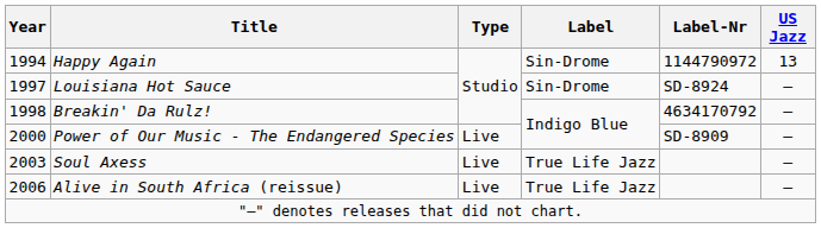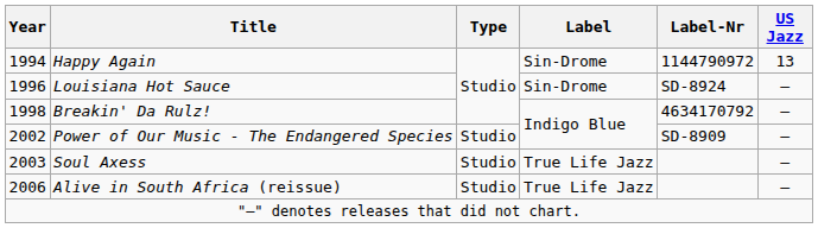 <table class="wikitable">
 <tr>
 <th>Year</th>
 <th>Title</th>
 <th>Type</th>
 <th>Label</th>
 <th>Label-Nr</th>
 <th style="width:40px;"><a href='#'>US Jazz</a><br></th>
 </tr>
 <tr>
 <td>1994</td>
 <td><em>Happy Again</em></td>
 <td rowspan="3">Studio</td>
 <td>Sin-Drome</td>
 <td>1144790972</td>
 <td align=center>13</td>
 </tr>
 <tr>
-<td>1997</td>
+<td>1996</td>
 <td><em>Louisiana Hot Sauce</em></td>
 <td>Sin-Drome</td>
 <td>SD-8924</td>
 <td align=center>—</td>
 </tr>
 <tr>
 <td>1998</td>
 <td><em>Breakin' Da Rulz!</em></td>
 <td rowspan="2">Indigo Blue</td>
 <td>4634170792</td>
 <td align=center>—</td>
 </tr>
 <tr>
-<td>2000</td>
+<td>2002</td>
 <td><em>Power of Our Music - The Endangered Species</em></td>
-<td>Live</td>
+<td>Studio</td>
 <td>SD-8909</td>
 <td align=center>—</td>
 </tr>
 <tr>
 <td>2003</td>
 <td><em>Soul Axess</em></td>
-<td>Live</td>
+<td>Studio</td>
 <td>True Life Jazz</td>
 <td></td>
 <td align=center>—</td>
 </tr>
 <tr>
 <td>2006</td>
 <td><em>Alive in South Africa</em> (reissue)</td>
-<td>Live</td>
+<td>Studio</td>
 <td>True Life Jazz</td>
 <td></td>
 <td align=center>—</td>
 </tr>
 <tr>
 <td colspan="6" style="text-align:center; font-size:9pt;">"—" denotes releases that did not chart.</td>
 </tr>
 </table>
